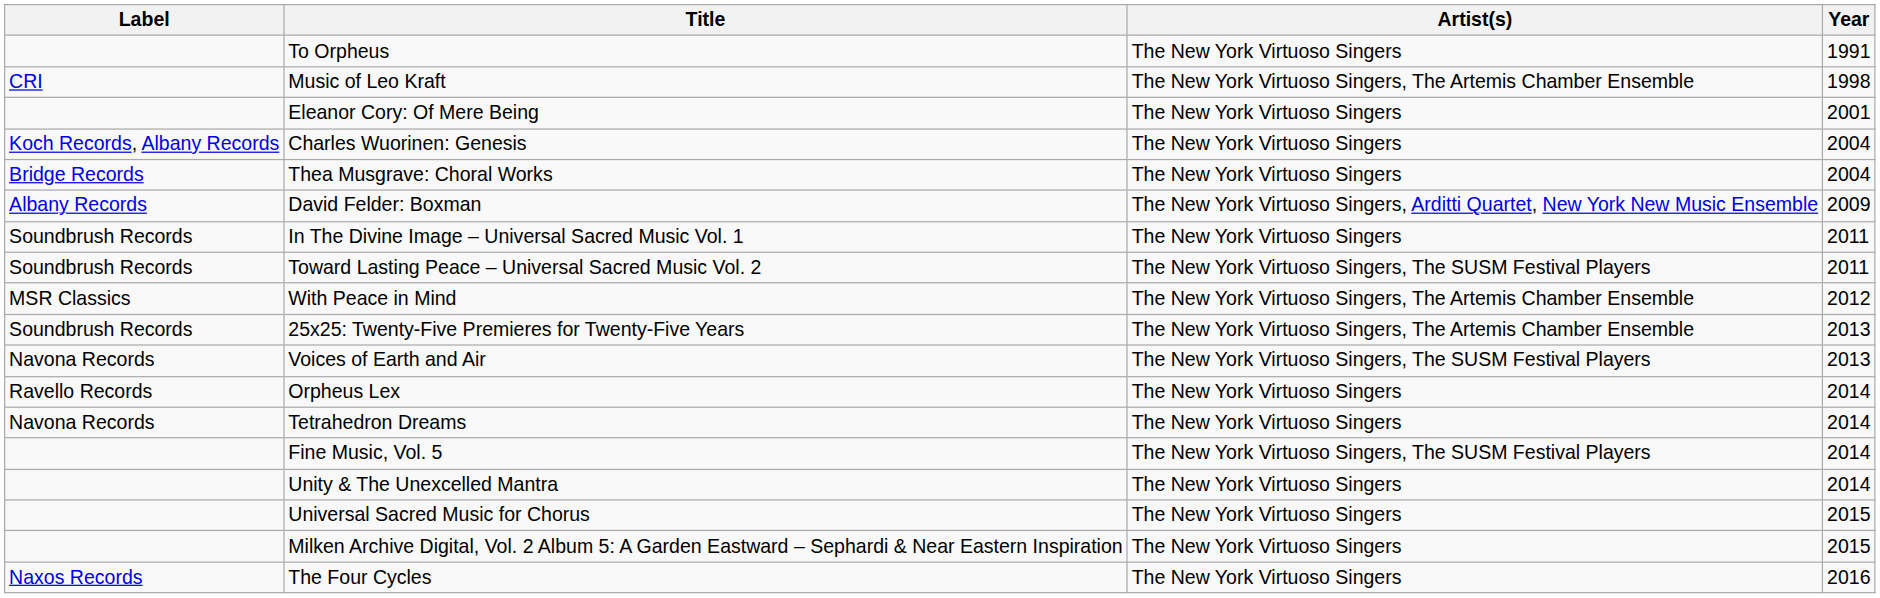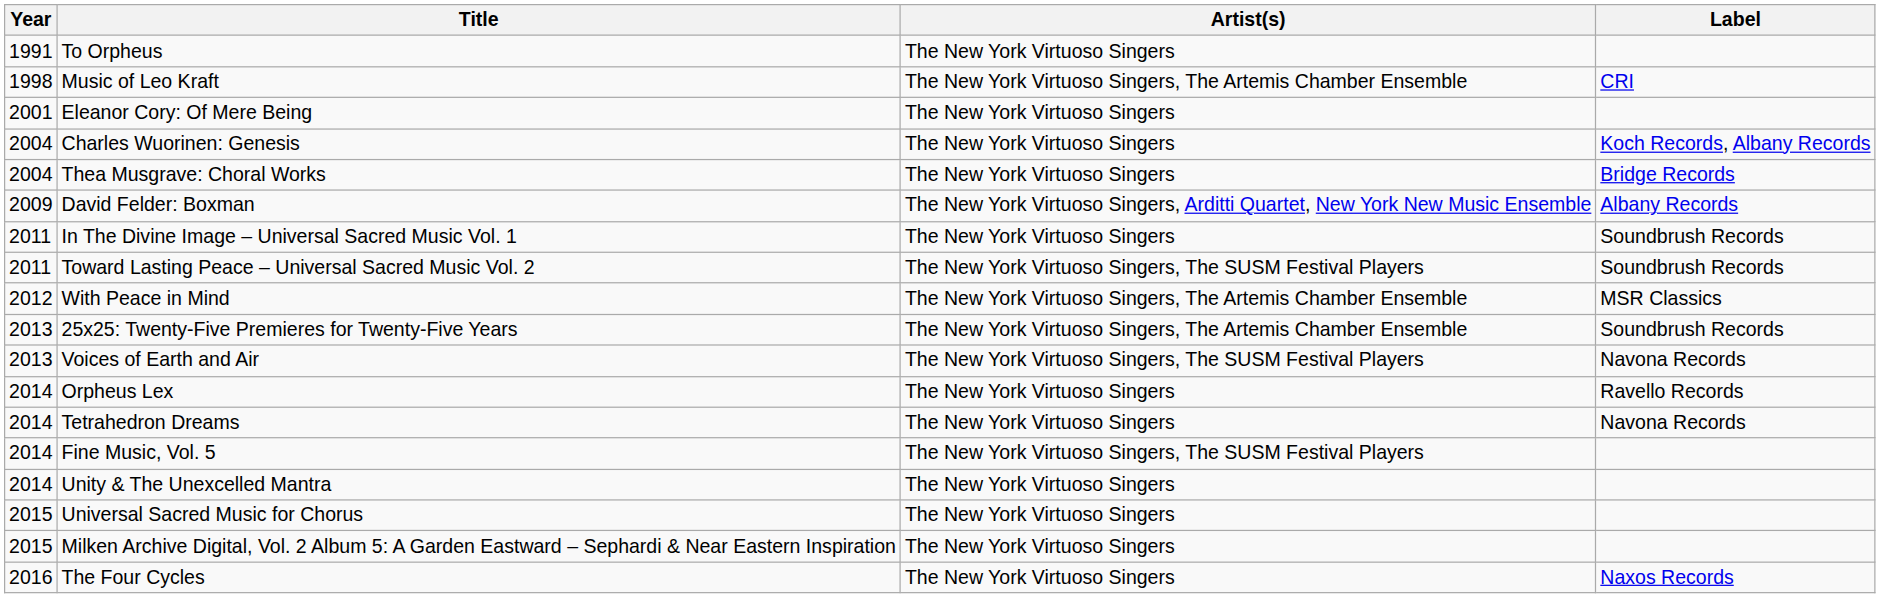 <table class="wikitable">
 <tr>
-<th scope="col">Label</th>
+<th scope="col">Year</th>
 <th scope="col">Title</th>
 <th scope="col">Artist(s)</th>
-<th scope="col">Year</th>
+<th scope="col">Label</th>
 </tr>
 <tr>
-<td></td>
+<td>1991</td>
 <td>To Orpheus</td>
 <td>The New York Virtuoso Singers</td>
-<td>1991</td>
+<td></td>
 </tr>
 <tr>
-<td><a href='#'>CRI</a></td>
+<td>1998</td>
 <td>Music of Leo Kraft</td>
 <td>The New York Virtuoso Singers, The Artemis Chamber Ensemble</td>
-<td>1998</td>
+<td><a href='#'>CRI</a></td>
 </tr>
 <tr>
-<td></td>
+<td>2001</td>
 <td>Eleanor Cory: Of Mere Being</td>
 <td>The New York Virtuoso Singers</td>
-<td>2001</td>
+<td></td>
 </tr>
 <tr>
-<td><a href='#'>Koch Records</a>, <a href='#'>Albany Records</a></td>
+<td>2004</td>
 <td>Charles Wuorinen: Genesis</td>
 <td>The New York Virtuoso Singers</td>
-<td>2004</td>
+<td><a href='#'>Koch Records</a>, <a href='#'>Albany Records</a></td>
 </tr>
 <tr>
-<td><a href='#'>Bridge Records</a></td>
+<td>2004</td>
 <td>Thea Musgrave: Choral Works</td>
 <td>The New York Virtuoso Singers</td>
-<td>2004</td>
+<td><a href='#'>Bridge Records</a></td>
 </tr>
 <tr>
-<td><a href='#'>Albany Records</a></td>
+<td>2009</td>
 <td>David Felder: Boxman</td>
 <td>The New York Virtuoso Singers, <a href='#'>Arditti Quartet</a>, <a href='#'>New York New Music Ensemble</a></td>
-<td>2009</td>
+<td><a href='#'>Albany Records</a></td>
 </tr>
 <tr>
-<td>Soundbrush Records</td>
+<td>2011</td>
 <td>In The Divine Image – Universal Sacred Music Vol. 1</td>
 <td>The New York Virtuoso Singers</td>
-<td>2011</td>
+<td>Soundbrush Records</td>
 </tr>
 <tr>
-<td>Soundbrush Records</td>
+<td>2011</td>
 <td>Toward Lasting Peace – Universal Sacred Music Vol. 2</td>
 <td>The New York Virtuoso Singers, The SUSM Festival Players</td>
-<td>2011</td>
+<td>Soundbrush Records</td>
 </tr>
 <tr>
-<td>MSR Classics</td>
+<td>2012</td>
 <td>With Peace in Mind</td>
 <td>The New York Virtuoso Singers, The Artemis Chamber Ensemble</td>
-<td>2012</td>
+<td>MSR Classics</td>
 </tr>
 <tr>
-<td>Soundbrush Records</td>
+<td>2013</td>
 <td>25x25: Twenty-Five Premieres for Twenty-Five Years</td>
 <td>The New York Virtuoso Singers, The Artemis Chamber Ensemble</td>
-<td>2013</td>
+<td>Soundbrush Records</td>
 </tr>
 <tr>
-<td>Navona Records</td>
+<td>2013</td>
 <td>Voices of Earth and Air</td>
 <td>The New York Virtuoso Singers, The SUSM Festival Players</td>
-<td>2013</td>
+<td>Navona Records</td>
 </tr>
 <tr>
-<td>Ravello Records</td>
+<td>2014</td>
 <td>Orpheus Lex</td>
 <td>The New York Virtuoso Singers</td>
-<td>2014</td>
+<td>Ravello Records</td>
 </tr>
 <tr>
-<td>Navona Records</td>
+<td>2014</td>
 <td>Tetrahedron Dreams</td>
 <td>The New York Virtuoso Singers</td>
-<td>2014</td>
+<td>Navona Records</td>
 </tr>
 <tr>
-<td></td>
+<td>2014</td>
 <td>Fine Music, Vol. 5</td>
 <td>The New York Virtuoso Singers, The SUSM Festival Players</td>
-<td>2014</td>
+<td></td>
 </tr>
 <tr>
-<td></td>
+<td>2014</td>
 <td>Unity & The Unexcelled Mantra</td>
 <td>The New York Virtuoso Singers</td>
-<td>2014</td>
+<td></td>
 </tr>
 <tr>
-<td></td>
+<td>2015</td>
 <td>Universal Sacred Music for Chorus</td>
 <td>The New York Virtuoso Singers</td>
-<td>2015</td>
+<td></td>
 </tr>
 <tr>
-<td></td>
+<td>2015</td>
 <td>Milken Archive Digital, Vol. 2 Album 5: A Garden Eastward – Sephardi & Near Eastern Inspiration</td>
 <td>The New York Virtuoso Singers</td>
-<td>2015</td>
+<td></td>
 </tr>
 <tr>
-<td><a href='#'>Naxos Records</a></td>
+<td>2016</td>
 <td>The Four Cycles</td>
 <td>The New York Virtuoso Singers</td>
-<td>2016</td>
+<td><a href='#'>Naxos Records</a></td>
 </tr>
 </table>
